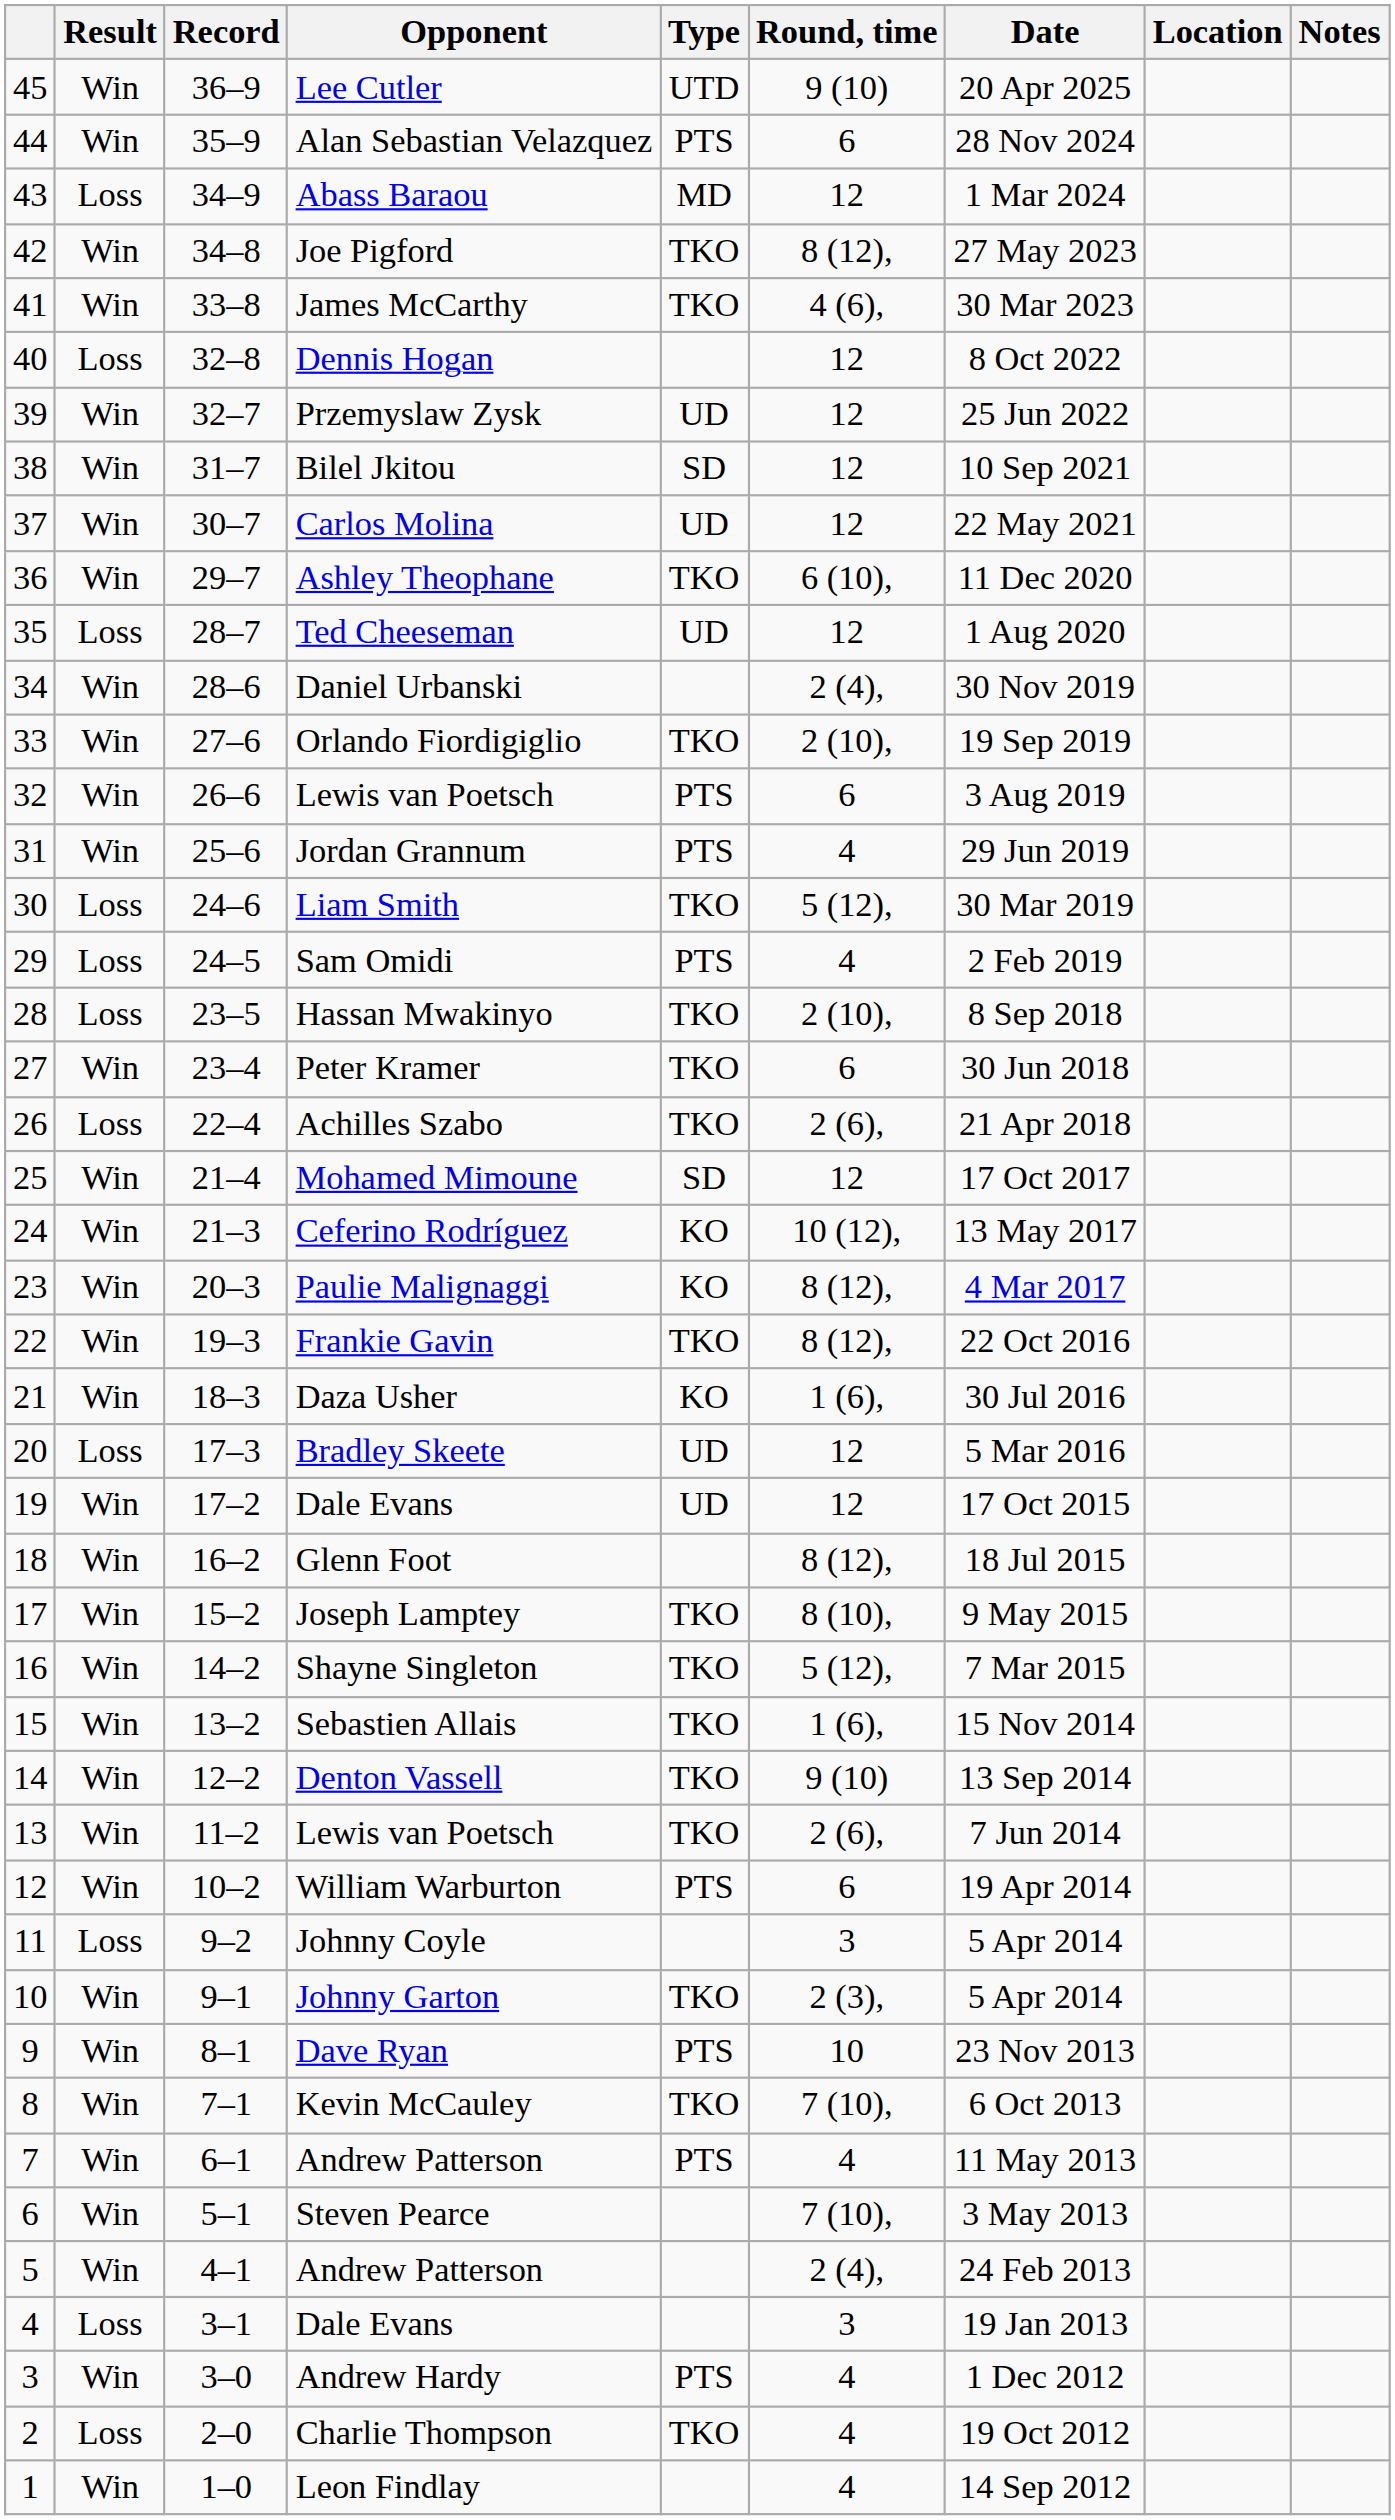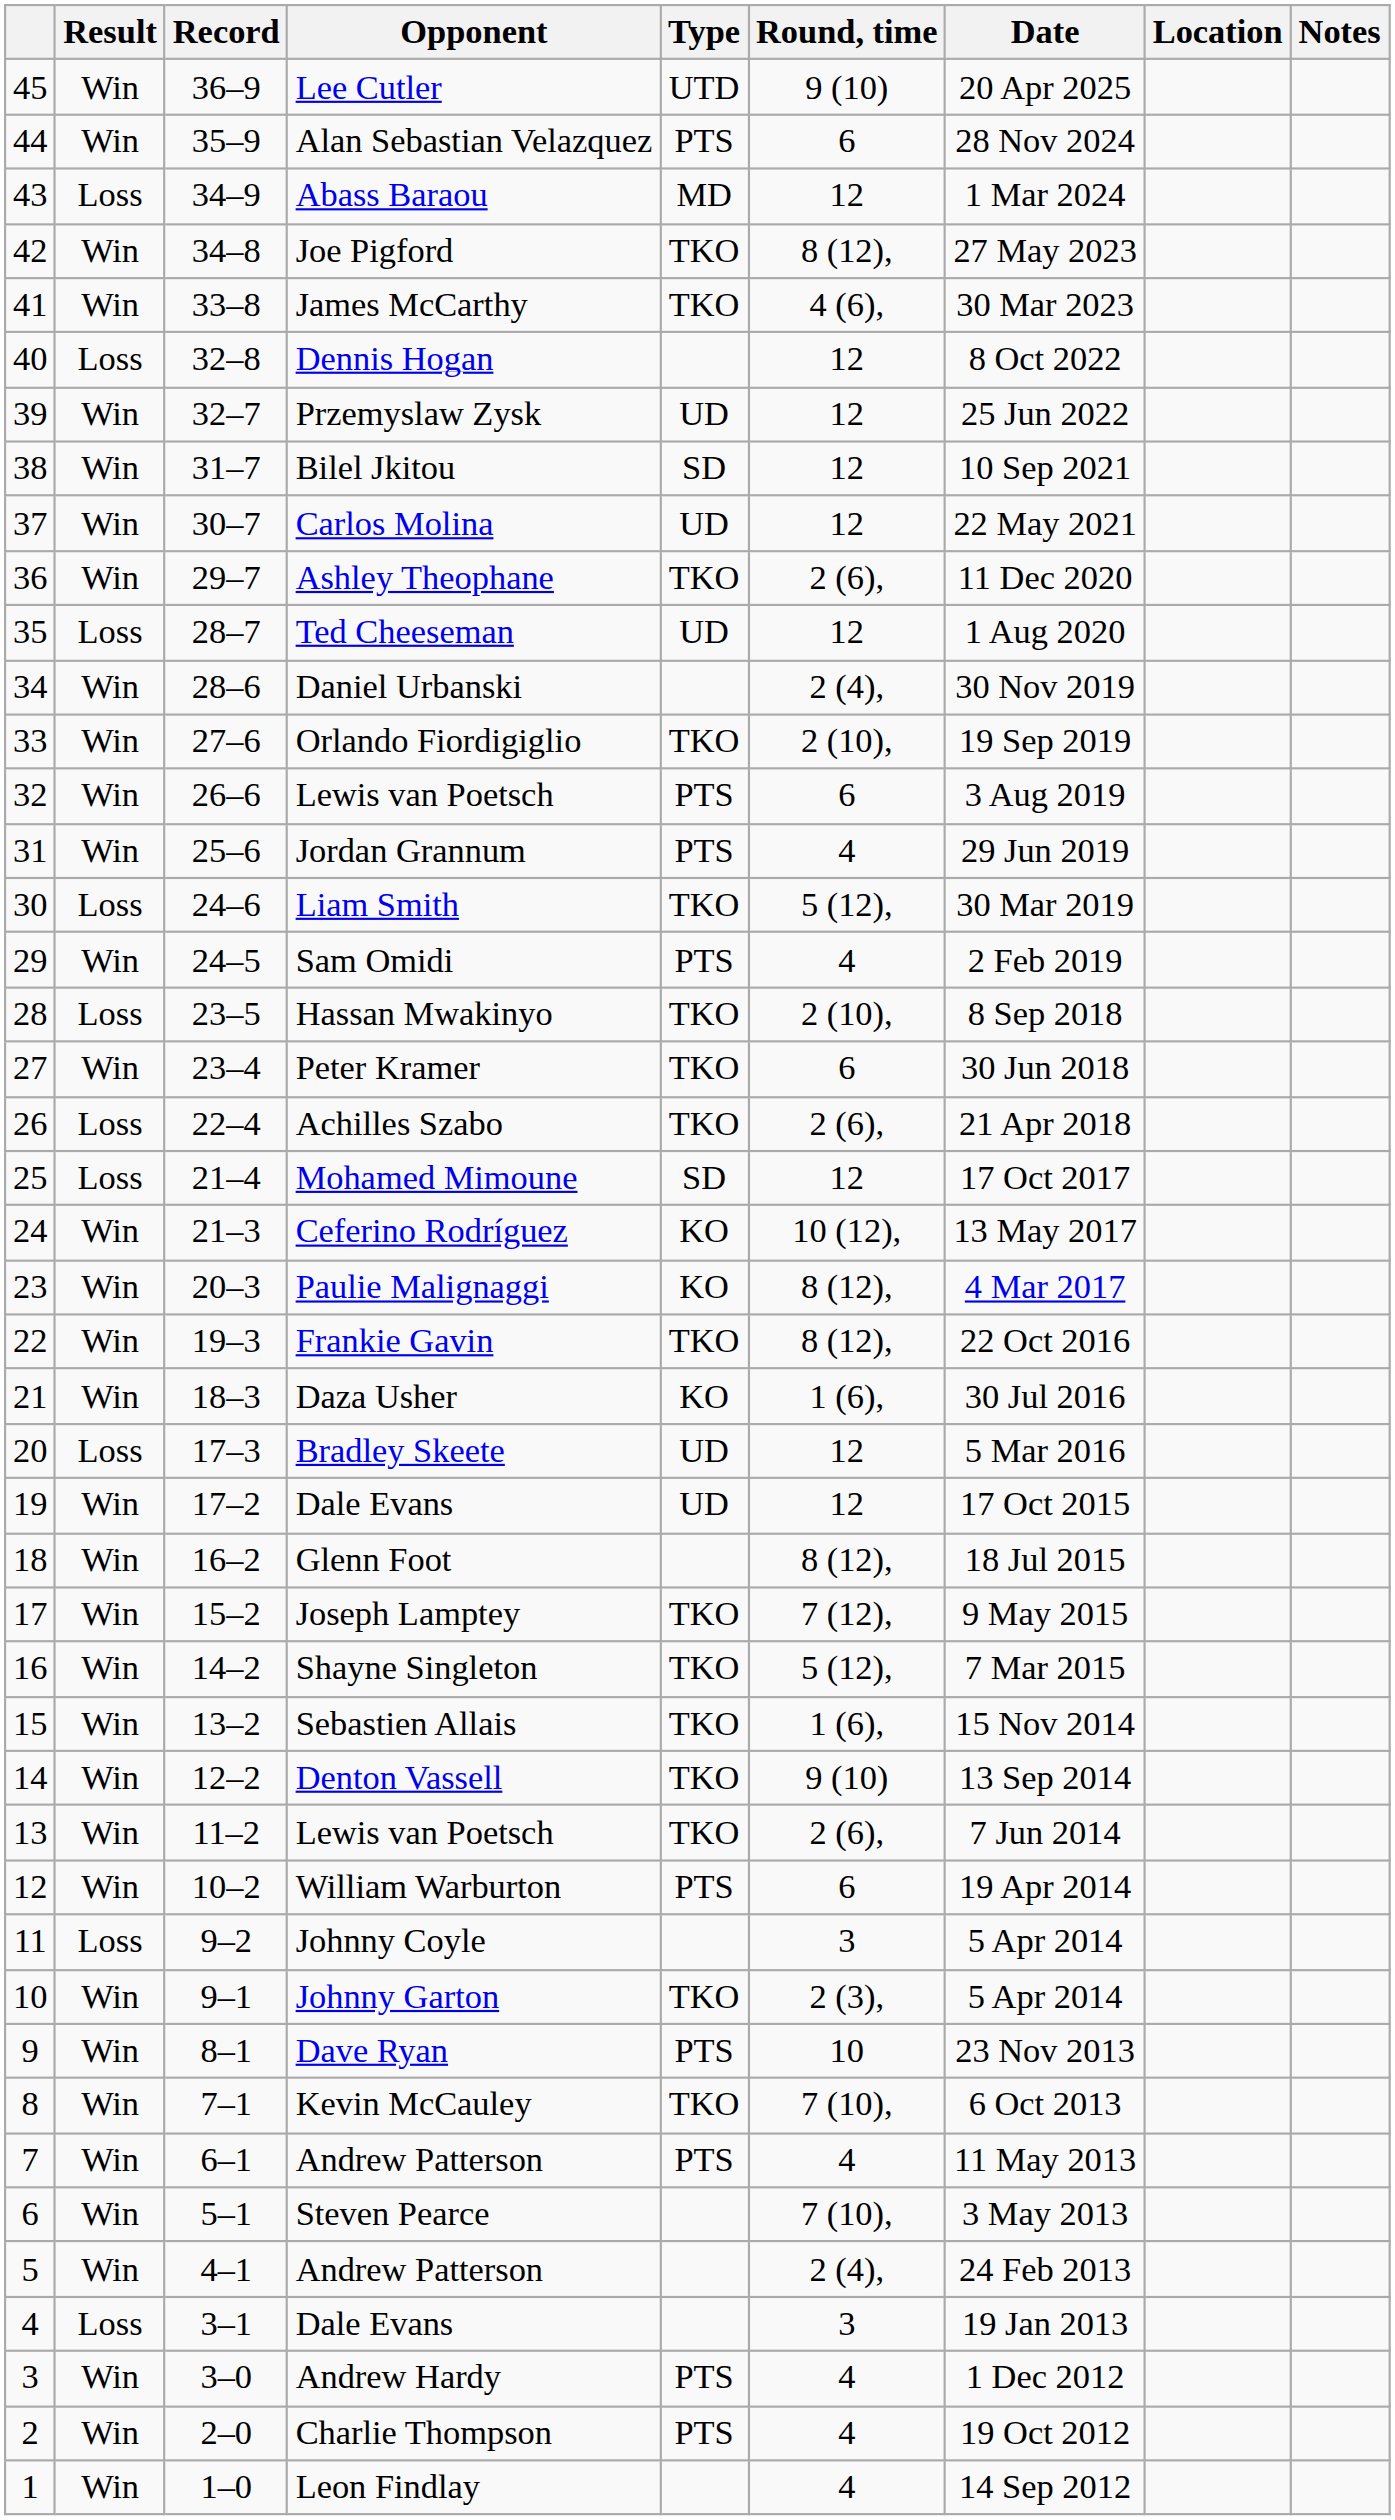 <table class="wikitable" style="text-align:center">
 <tr>
 <th></th>
 <th>Result</th>
 <th>Record</th>
 <th>Opponent</th>
 <th>Type</th>
 <th>Round, time</th>
 <th>Date</th>
 <th>Location</th>
 <th>Notes</th>
 </tr>
 <tr>
 <td>45</td>
 <td>Win</td>
 <td>36–9</td>
 <td align=left><a href='#'>Lee Cutler</a></td>
 <td>UTD</td>
 <td>9 (10)</td>
 <td>20 Apr 2025</td>
 <td align=left></td>
 <td align=left></td>
 </tr>
 <tr>
 <td>44</td>
 <td>Win</td>
 <td>35–9</td>
 <td align=left>Alan Sebastian Velazquez</td>
 <td>PTS</td>
 <td>6</td>
 <td>28 Nov 2024</td>
 <td align=left></td>
 <td></td>
 </tr>
 <tr>
 <td>43</td>
 <td>Loss</td>
 <td>34–9</td>
 <td align=left><a href='#'>Abass Baraou</a></td>
 <td>MD</td>
 <td>12</td>
 <td>1 Mar 2024</td>
 <td style="text-align:left;"></td>
 <td align=left></td>
 </tr>
 <tr>
 <td>42</td>
 <td>Win</td>
 <td>34–8</td>
 <td align=left>Joe Pigford</td>
 <td>TKO</td>
 <td>8 (12), </td>
 <td>27 May 2023</td>
 <td align=left></td>
 <td align=left></td>
 </tr>
 <tr>
 <td>41</td>
 <td>Win</td>
 <td>33–8</td>
 <td align=left>James McCarthy</td>
 <td>TKO</td>
 <td>4 (6), </td>
 <td>30 Mar 2023</td>
 <td align=left></td>
 <td></td>
 </tr>
 <tr>
 <td>40</td>
 <td>Loss</td>
 <td>32–8</td>
 <td align=left><a href='#'>Dennis Hogan</a></td>
 <td></td>
 <td>12</td>
 <td>8 Oct 2022</td>
 <td align=left></td>
 <td align=left></td>
 </tr>
 <tr>
 <td>39</td>
 <td>Win</td>
 <td>32–7</td>
 <td align=left>Przemyslaw Zysk</td>
 <td>UD</td>
 <td>12</td>
 <td>25 Jun 2022</td>
 <td align=left></td>
 <td align=left></td>
 </tr>
 <tr>
 <td>38</td>
 <td>Win</td>
 <td>31–7</td>
 <td align=left>Bilel Jkitou</td>
 <td>SD</td>
 <td>12</td>
 <td>10 Sep 2021</td>
 <td align=left></td>
 <td align=left></td>
 </tr>
 <tr>
 <td>37</td>
 <td>Win</td>
 <td>30–7</td>
 <td align=left><a href='#'>Carlos Molina</a></td>
 <td>UD</td>
 <td>12</td>
 <td>22 May 2021</td>
 <td align=left></td>
 <td align=left></td>
 </tr>
 <tr>
 <td>36</td>
 <td>Win</td>
 <td>29–7</td>
 <td align=left><a href='#'>Ashley Theophane</a></td>
 <td>TKO</td>
-<td>6 (10), </td>
+<td>2 (6), </td>
 <td>11 Dec 2020</td>
 <td align=left></td>
 <td></td>
 </tr>
 <tr>
 <td>35</td>
 <td>Loss</td>
 <td>28–7</td>
 <td align=left><a href='#'>Ted Cheeseman</a></td>
 <td>UD</td>
 <td>12</td>
 <td>1 Aug 2020</td>
 <td align=left></td>
 <td align=left></td>
 </tr>
 <tr>
 <td>34</td>
 <td>Win</td>
 <td>28–6</td>
 <td align=left>Daniel Urbanski</td>
 <td></td>
 <td>2 (4), </td>
 <td>30 Nov 2019</td>
 <td align=left></td>
 <td></td>
 </tr>
 <tr>
 <td>33</td>
 <td>Win</td>
 <td>27–6</td>
 <td align=left>Orlando Fiordigiglio</td>
 <td>TKO</td>
 <td>2 (10), </td>
 <td>19 Sep 2019</td>
 <td align=left></td>
 <td align=left></td>
 </tr>
 <tr>
 <td>32</td>
 <td>Win</td>
 <td>26–6</td>
 <td align=left>Lewis van Poetsch</td>
 <td>PTS</td>
 <td>6</td>
 <td>3 Aug 2019</td>
 <td align=left></td>
 <td></td>
 </tr>
 <tr>
 <td>31</td>
 <td>Win</td>
 <td>25–6</td>
 <td align=left>Jordan Grannum</td>
 <td>PTS</td>
 <td>4</td>
 <td>29 Jun 2019</td>
 <td align=left></td>
 <td></td>
 </tr>
 <tr>
 <td>30</td>
 <td>Loss</td>
 <td>24–6</td>
 <td align=left><a href='#'>Liam Smith</a></td>
 <td>TKO</td>
 <td>5 (12), </td>
 <td>30 Mar 2019</td>
 <td align=left></td>
 <td align=left></td>
 </tr>
 <tr>
 <td>29</td>
-<td>Loss</td>
+<td>Win</td>
 <td>24–5</td>
 <td align=left>Sam Omidi</td>
 <td>PTS</td>
 <td>4</td>
 <td>2 Feb 2019</td>
 <td align=left></td>
 <td></td>
 </tr>
 <tr>
 <td>28</td>
 <td>Loss</td>
 <td>23–5</td>
 <td align=left>Hassan Mwakinyo</td>
 <td>TKO</td>
 <td>2 (10), </td>
 <td>8 Sep 2018</td>
 <td align=left></td>
 <td></td>
 </tr>
 <tr>
 <td>27</td>
 <td>Win</td>
 <td>23–4</td>
 <td align=left>Peter Kramer</td>
 <td>TKO</td>
 <td>6</td>
 <td>30 Jun 2018</td>
 <td align=left></td>
 <td align=left></td>
 </tr>
 <tr>
 <td>26</td>
 <td>Loss</td>
 <td>22–4</td>
 <td align=left>Achilles Szabo</td>
 <td>TKO</td>
 <td>2 (6), </td>
 <td>21 Apr 2018</td>
 <td align=left></td>
 <td></td>
 </tr>
 <tr>
 <td>25</td>
-<td>Win</td>
+<td>Loss</td>
 <td>21–4</td>
 <td align=left><a href='#'>Mohamed Mimoune</a></td>
 <td>SD</td>
 <td>12</td>
 <td>17 Oct 2017</td>
 <td align=left></td>
 <td align=left></td>
 </tr>
 <tr>
 <td>24</td>
 <td>Win</td>
 <td>21–3</td>
 <td align=left><a href='#'>Ceferino Rodríguez</a></td>
 <td>KO</td>
 <td>10 (12), </td>
 <td>13 May 2017</td>
 <td align=left></td>
 <td align=left></td>
 </tr>
 <tr>
 <td>23</td>
 <td>Win</td>
 <td>20–3</td>
 <td align=left><a href='#'>Paulie Malignaggi</a></td>
 <td>KO</td>
 <td>8 (12), </td>
 <td><a href='#'>4 Mar 2017</a></td>
 <td align=left></td>
 <td align=left></td>
 </tr>
 <tr>
 <td>22</td>
 <td>Win</td>
 <td>19–3</td>
 <td align=left><a href='#'>Frankie Gavin</a></td>
 <td>TKO</td>
 <td>8 (12), </td>
 <td>22 Oct 2016</td>
 <td align=left></td>
 <td align=left></td>
 </tr>
 <tr>
 <td>21</td>
 <td>Win</td>
 <td>18–3</td>
 <td align=left>Daza Usher</td>
 <td>KO</td>
 <td>1 (6), </td>
 <td>30 Jul 2016</td>
 <td align=left></td>
 <td></td>
 </tr>
 <tr>
 <td>20</td>
 <td>Loss</td>
 <td>17–3</td>
 <td align=left><a href='#'>Bradley Skeete</a></td>
 <td>UD</td>
 <td>12</td>
 <td>5 Mar 2016</td>
 <td align=left></td>
 <td align=left></td>
 </tr>
 <tr>
 <td>19</td>
 <td>Win</td>
 <td>17–2</td>
 <td align=left>Dale Evans</td>
 <td>UD</td>
 <td>12</td>
 <td>17 Oct 2015</td>
 <td align=left></td>
 <td align=left></td>
 </tr>
 <tr>
 <td>18</td>
 <td>Win</td>
 <td>16–2</td>
 <td align=left>Glenn Foot</td>
 <td></td>
 <td>8 (12), </td>
 <td>18 Jul 2015</td>
 <td align=left></td>
 <td align=left></td>
 </tr>
 <tr>
 <td>17</td>
 <td>Win</td>
 <td>15–2</td>
 <td align=left>Joseph Lamptey</td>
 <td>TKO</td>
-<td>8 (10), </td>
+<td>7 (12), </td>
 <td>9 May 2015</td>
 <td align=left></td>
 <td align=left></td>
 </tr>
 <tr>
 <td>16</td>
 <td>Win</td>
 <td>14–2</td>
 <td align=left>Shayne Singleton</td>
 <td>TKO</td>
 <td>5 (12), </td>
 <td>7 Mar 2015</td>
 <td align=left></td>
 <td align=left></td>
 </tr>
 <tr>
 <td>15</td>
 <td>Win</td>
 <td>13–2</td>
 <td align=left>Sebastien Allais</td>
 <td>TKO</td>
 <td>1 (6), </td>
 <td>15 Nov 2014</td>
 <td align=left></td>
 <td></td>
 </tr>
 <tr>
 <td>14</td>
 <td>Win</td>
 <td>12–2</td>
 <td align=left><a href='#'>Denton Vassell</a></td>
 <td>TKO</td>
 <td>9 (10)</td>
 <td>13 Sep 2014</td>
 <td align=left></td>
 <td></td>
 </tr>
 <tr>
 <td>13</td>
 <td>Win</td>
 <td>11–2</td>
 <td align=left>Lewis van Poetsch</td>
 <td>TKO</td>
 <td>2 (6), </td>
 <td>7 Jun 2014</td>
 <td align=left></td>
 <td></td>
 </tr>
 <tr>
 <td>12</td>
 <td>Win</td>
 <td>10–2</td>
 <td align=left>William Warburton</td>
 <td>PTS</td>
 <td>6</td>
 <td>19 Apr 2014</td>
 <td align=left></td>
 <td></td>
 </tr>
 <tr>
 <td>11</td>
 <td>Loss</td>
 <td>9–2</td>
 <td align=left>Johnny Coyle</td>
 <td></td>
 <td>3</td>
 <td>5 Apr 2014</td>
 <td align=left></td>
 <td align=left></td>
 </tr>
 <tr>
 <td>10</td>
 <td>Win</td>
 <td>9–1</td>
 <td align=left><a href='#'>Johnny Garton</a></td>
 <td>TKO</td>
 <td>2 (3), </td>
 <td>5 Apr 2014</td>
 <td align=left></td>
 <td align=left></td>
 </tr>
 <tr>
 <td>9</td>
 <td>Win</td>
 <td>8–1</td>
 <td align=left><a href='#'>Dave Ryan</a></td>
 <td>PTS</td>
 <td>10</td>
 <td>23 Nov 2013</td>
 <td align=left></td>
 <td></td>
 </tr>
 <tr>
 <td>8</td>
 <td>Win</td>
 <td>7–1</td>
 <td align=left>Kevin McCauley</td>
 <td>TKO</td>
 <td>7 (10), </td>
 <td>6 Oct 2013</td>
 <td align=left></td>
 <td></td>
 </tr>
 <tr>
 <td>7</td>
 <td>Win</td>
 <td>6–1</td>
 <td align=left>Andrew Patterson</td>
 <td>PTS</td>
 <td>4</td>
 <td>11 May 2013</td>
 <td align=left></td>
 <td></td>
 </tr>
 <tr>
 <td>6</td>
 <td>Win</td>
 <td>5–1</td>
 <td align=left>Steven Pearce</td>
 <td></td>
 <td>7 (10), </td>
 <td>3 May 2013</td>
 <td align=left></td>
 <td align=left></td>
 </tr>
 <tr>
 <td>5</td>
 <td>Win</td>
 <td>4–1</td>
 <td align=left>Andrew Patterson</td>
 <td></td>
 <td>2 (4), </td>
 <td>24 Feb 2013</td>
 <td align=left></td>
 <td></td>
 </tr>
 <tr>
 <td>4</td>
 <td>Loss</td>
 <td>3–1</td>
 <td align=left>Dale Evans</td>
 <td></td>
 <td>3</td>
 <td>19 Jan 2013</td>
 <td align=left></td>
 <td align=left></td>
 </tr>
 <tr>
 <td>3</td>
 <td>Win</td>
 <td>3–0</td>
 <td align=left>Andrew Hardy</td>
 <td>PTS</td>
 <td>4</td>
 <td>1 Dec 2012</td>
 <td align=left></td>
 <td></td>
 </tr>
 <tr>
 <td>2</td>
-<td>Loss</td>
+<td>Win</td>
 <td>2–0</td>
 <td align=left>Charlie Thompson</td>
-<td>TKO</td>
+<td>PTS</td>
 <td>4</td>
 <td>19 Oct 2012</td>
 <td align=left></td>
 <td></td>
 </tr>
 <tr>
 <td>1</td>
 <td>Win</td>
 <td>1–0</td>
 <td align=left>Leon Findlay</td>
 <td></td>
 <td>4</td>
 <td>14 Sep 2012</td>
 <td align=left></td>
 <td></td>
 </tr>
 </table>
